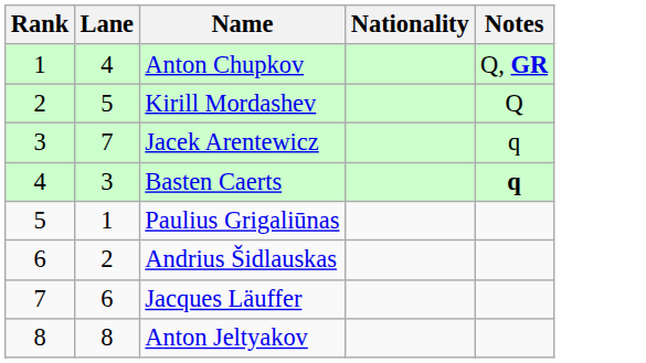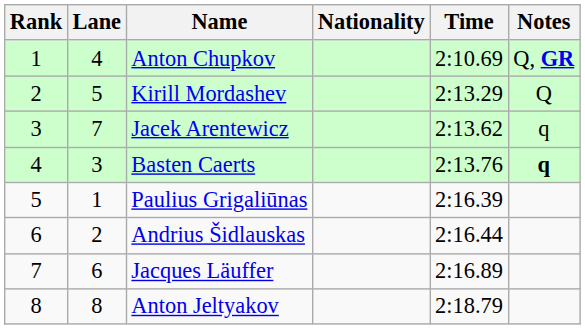 <table class="wikitable sortable" style="text-align:center">
 <tr>
 <th>Rank</th>
 <th>Lane</th>
 <th>Name</th>
 <th>Nationality</th>
+<th>Time</th>
 <th>Notes</th>
 </tr>
 <tr bgcolor=ccffcc>
 <td>1</td>
 <td>4</td>
 <td align=left><a href='#'>Anton Chupkov</a></td>
 <td align=left></td>
+<td>2:10.69</td>
 <td>Q, <strong><a href='#'>GR</a></strong></td>
 </tr>
 <tr bgcolor=ccffcc>
 <td>2</td>
 <td>5</td>
 <td align=left><a href='#'>Kirill Mordashev</a></td>
 <td align=left></td>
+<td>2:13.29</td>
 <td>Q</td>
 </tr>
 <tr bgcolor=ccffcc>
 <td>3</td>
 <td>7</td>
 <td align=left><a href='#'>Jacek Arentewicz</a></td>
 <td align=left></td>
+<td>2:13.62</td>
 <td>q</td>
 </tr>
 <tr bgcolor=ccffcc>
 <td>4</td>
 <td>3</td>
 <td align=left><a href='#'>Basten Caerts</a></td>
 <td align=left></td>
+<td>2:13.76</td>
 <td><strong>q</strong></td>
 </tr>
 <tr>
 <td>5</td>
 <td>1</td>
 <td align=left><a href='#'>Paulius Grigaliūnas</a></td>
 <td align=left></td>
+<td>2:16.39</td>
 <td></td>
 </tr>
 <tr>
 <td>6</td>
 <td>2</td>
 <td align=left><a href='#'>Andrius Šidlauskas</a></td>
 <td align=left></td>
+<td>2:16.44</td>
 <td></td>
 </tr>
 <tr>
 <td>7</td>
 <td>6</td>
 <td align=left><a href='#'>Jacques Läuffer</a></td>
 <td align=left></td>
+<td>2:16.89</td>
 <td></td>
 </tr>
 <tr>
 <td>8</td>
 <td>8</td>
 <td align=left><a href='#'>Anton Jeltyakov</a></td>
 <td align=left></td>
+<td>2:18.79</td>
 <td></td>
 </tr>
 </table>
